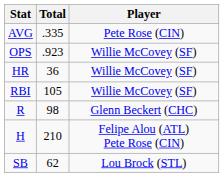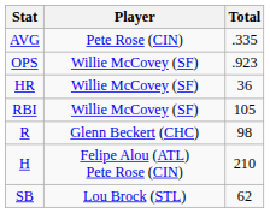 <table class="wikitable" style="text-align:center;">
 <tr>
 <th style="width:15%;">Stat</th>
+<th>Player</th>
 <th style="width:15%;">Total</th>
-<th>Player</th>
 </tr>
 <tr>
 <td><a href='#'>AVG</a></td>
+<td><a href='#'>Pete Rose</a> (<a href='#'>CIN</a>)</td>
 <td>.335</td>
-<td><a href='#'>Pete Rose</a> (<a href='#'>CIN</a>)</td>
 </tr>
 <tr>
 <td><a href='#'>OPS</a></td>
+<td><a href='#'>Willie McCovey</a> (<a href='#'>SF</a>)</td>
 <td>.923</td>
-<td><a href='#'>Willie McCovey</a> (<a href='#'>SF</a>)</td>
 </tr>
 <tr>
 <td><a href='#'>HR</a></td>
+<td><a href='#'>Willie McCovey</a> (<a href='#'>SF</a>)</td>
 <td>36</td>
-<td><a href='#'>Willie McCovey</a> (<a href='#'>SF</a>)</td>
 </tr>
 <tr>
 <td><a href='#'>RBI</a></td>
+<td><a href='#'>Willie McCovey</a> (<a href='#'>SF</a>)</td>
 <td>105</td>
-<td><a href='#'>Willie McCovey</a> (<a href='#'>SF</a>)</td>
 </tr>
 <tr>
 <td><a href='#'>R</a></td>
+<td><a href='#'>Glenn Beckert</a> (<a href='#'>CHC</a>)</td>
 <td>98</td>
-<td><a href='#'>Glenn Beckert</a> (<a href='#'>CHC</a>)</td>
 </tr>
 <tr>
 <td><a href='#'>H</a></td>
+<td><a href='#'>Felipe Alou</a> (<a href='#'>ATL</a>)<br><a href='#'>Pete Rose</a> (<a href='#'>CIN</a>)</td>
 <td>210</td>
-<td><a href='#'>Felipe Alou</a> (<a href='#'>ATL</a>)<br><a href='#'>Pete Rose</a> (<a href='#'>CIN</a>)</td>
 </tr>
 <tr>
 <td><a href='#'>SB</a></td>
+<td><a href='#'>Lou Brock</a> (<a href='#'>STL</a>)</td>
 <td>62</td>
-<td><a href='#'>Lou Brock</a> (<a href='#'>STL</a>)</td>
 </tr>
 </table>
